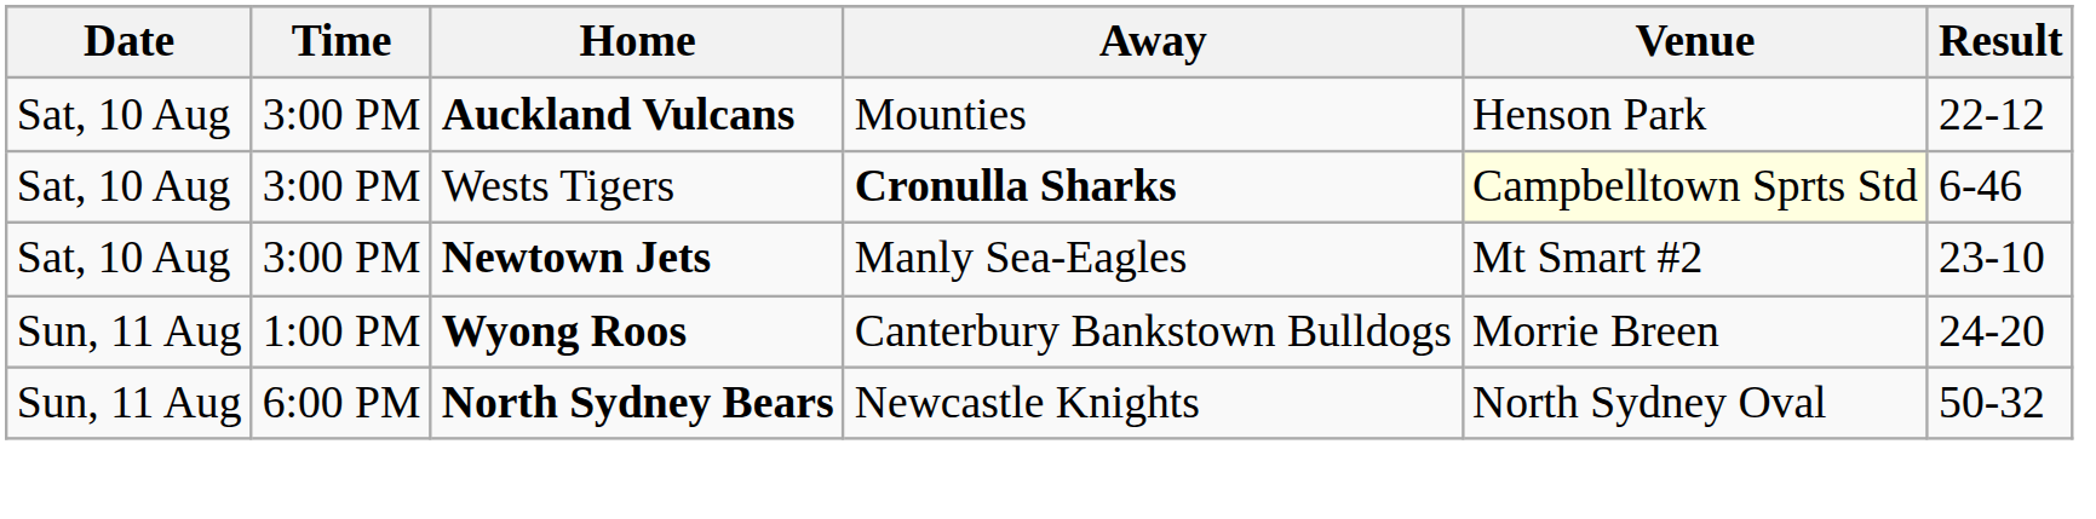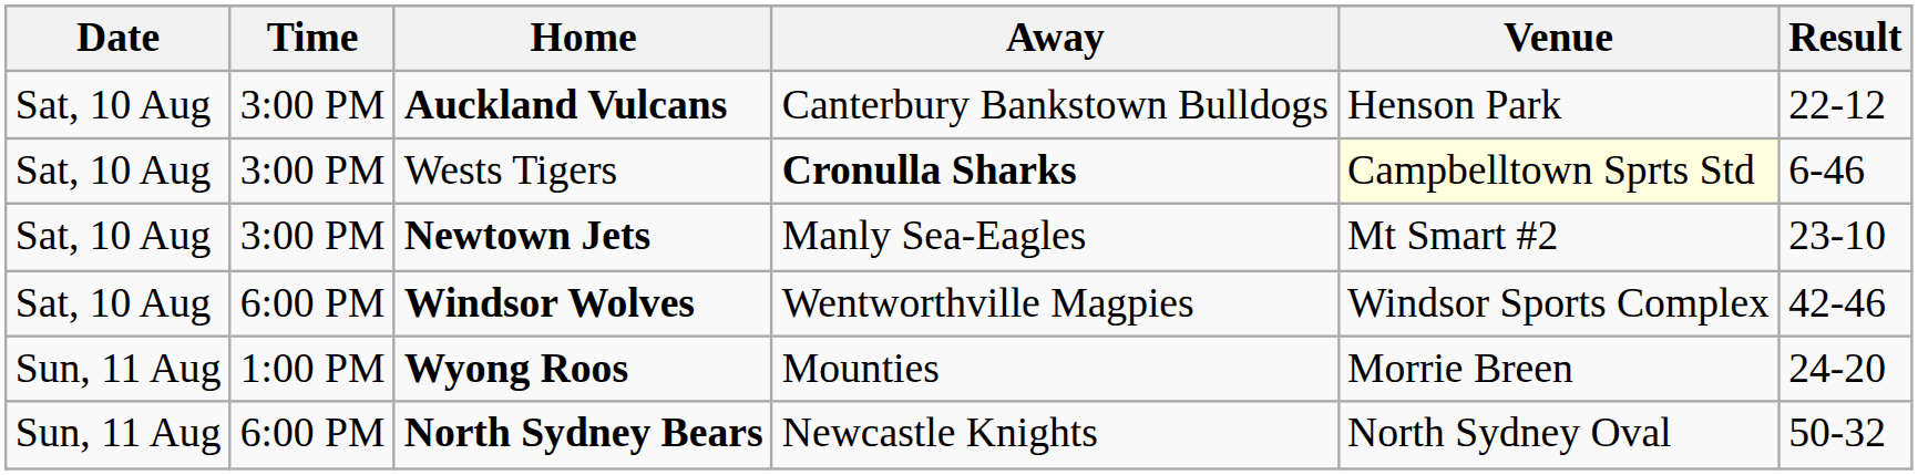 <table align="center" class="wikitable">
 <tr bgcolor="#FF0033">
 </tr>
 <tr>
 <th>Date</th>
 <th>Time</th>
 <th>Home</th>
 <th>Away</th>
 <th>Venue</th>
 <th>Result</th>
 </tr>
 <tr>
 <td>Sat, 10 Aug</td>
 <td>3:00 PM</td>
 <td><strong>Auckland Vulcans</strong></td>
-<td>Mounties</td>
+<td>Canterbury Bankstown Bulldogs</td>
 <td>Henson Park</td>
 <td>22-12</td>
 </tr>
 <tr>
 <td>Sat, 10 Aug</td>
 <td>3:00 PM</td>
 <td>Wests Tigers</td>
 <td><strong>Cronulla Sharks</strong></td>
 <td style="background: lightyellow;">Campbelltown Sprts Std</td>
 <td>6-46</td>
 </tr>
 <tr>
 <td>Sat, 10 Aug</td>
 <td>3:00 PM</td>
 <td><strong>Newtown Jets</strong></td>
 <td>Manly Sea-Eagles</td>
 <td>Mt Smart #2</td>
 <td>23-10</td>
 </tr>
 <tr>
+<td>Sat, 10 Aug</td>
+<td>6:00 PM</td>
+<td><strong>Windsor Wolves</strong></td>
+<td>Wentworthville Magpies</td>
+<td>Windsor Sports Complex</td>
+<td>42-46</td>
+</tr>
+<tr>
 <td>Sun, 11 Aug</td>
 <td>1:00 PM</td>
 <td><strong>Wyong Roos</strong></td>
-<td>Canterbury Bankstown Bulldogs</td>
+<td>Mounties</td>
 <td>Morrie Breen</td>
 <td>24-20</td>
 </tr>
 <tr>
 <td>Sun, 11 Aug</td>
 <td>6:00 PM</td>
 <td><strong>North Sydney Bears</strong></td>
 <td>Newcastle Knights</td>
 <td>North Sydney Oval</td>
 <td>50-32</td>
 </tr>
 </table>
